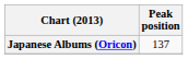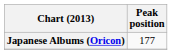 <table class="wikitable sortable plainrowheaders" style="text-align:center">
 <tr>
 <th scope="col">Chart (2013)</th>
 <th scope="col">Peak<br>position</th>
 </tr>
 <tr>
 <th scope="row">Japanese Albums (<a href='#'>Oricon</a>)</th>
-<td>137</td>
+<td>177</td>
 </tr>
 <tr>
 </tr>
 <tr>
 </tr>
 </table>
